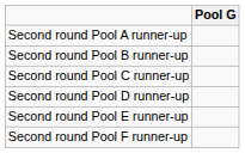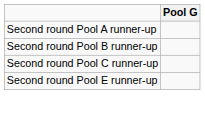 <table class="wikitable">
 <tr>
 <td></td>
 <th>Pool G</th>
 </tr>
 <tr>
 <td>Second round Pool A runner-up</td>
 <td></td>
 </tr>
 <tr>
 <td>Second round Pool B runner-up</td>
 <td></td>
 </tr>
 <tr>
 <td>Second round Pool C runner-up</td>
 <td></td>
 </tr>
 <tr>
-<td>Second round Pool D runner-up</td>
-<td></td>
-</tr>
-<tr>
 <td>Second round Pool E runner-up</td>
 <td></td>
 </tr>
-<tr>
-<td>Second round Pool F runner-up</td>
-<td></td>
-</tr>
 </table>
